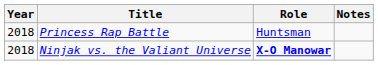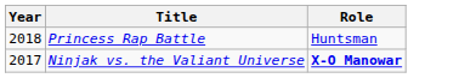 <table class="wikitable">
 <tr>
 <th>Year</th>
 <th>Title</th>
 <th>Role</th>
-<th>Notes</th>
 </tr>
 <tr>
 <td>2018</td>
 <td><em><a href='#'>Princess Rap Battle</a></em></td>
 <td><a href='#'>Huntsman</a></td>
-<td></td>
 </tr>
 <tr>
-<td>2018</td>
+<td>2017</td>
 <td><em><a href='#'>Ninjak vs. the Valiant Universe</a></em></td>
 <td><strong><a href='#'>X-O Manowar</a></strong></td>
-<td></td>
 </tr>
 </table>
